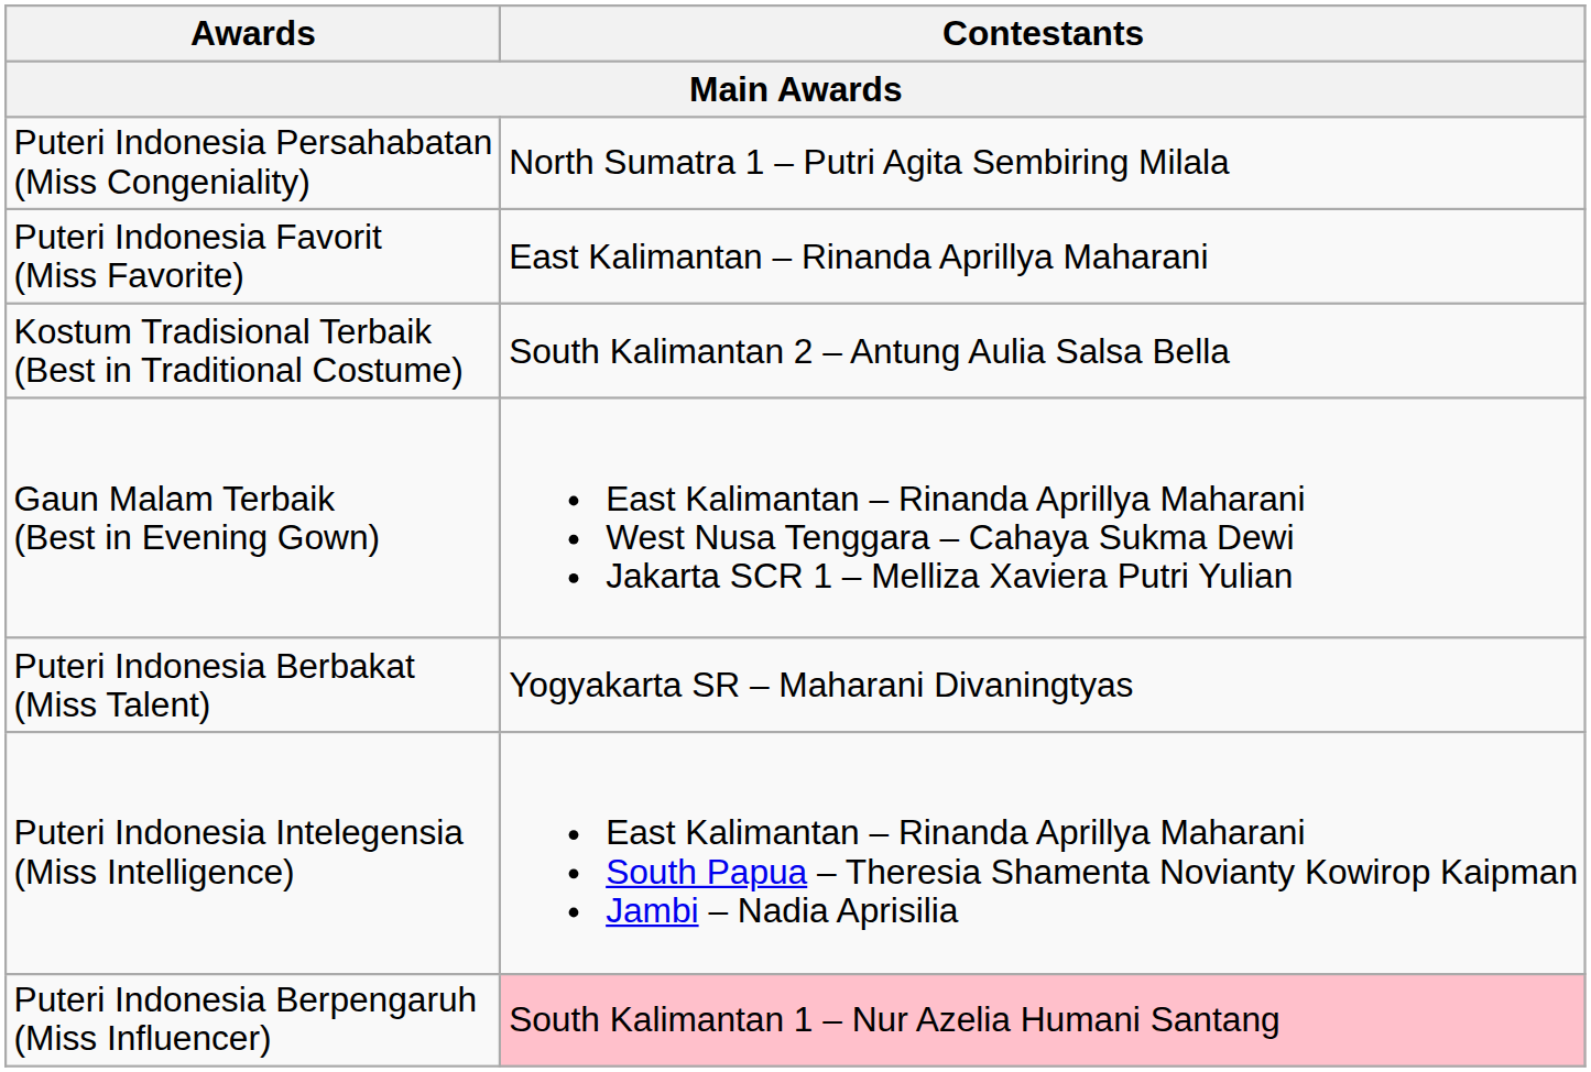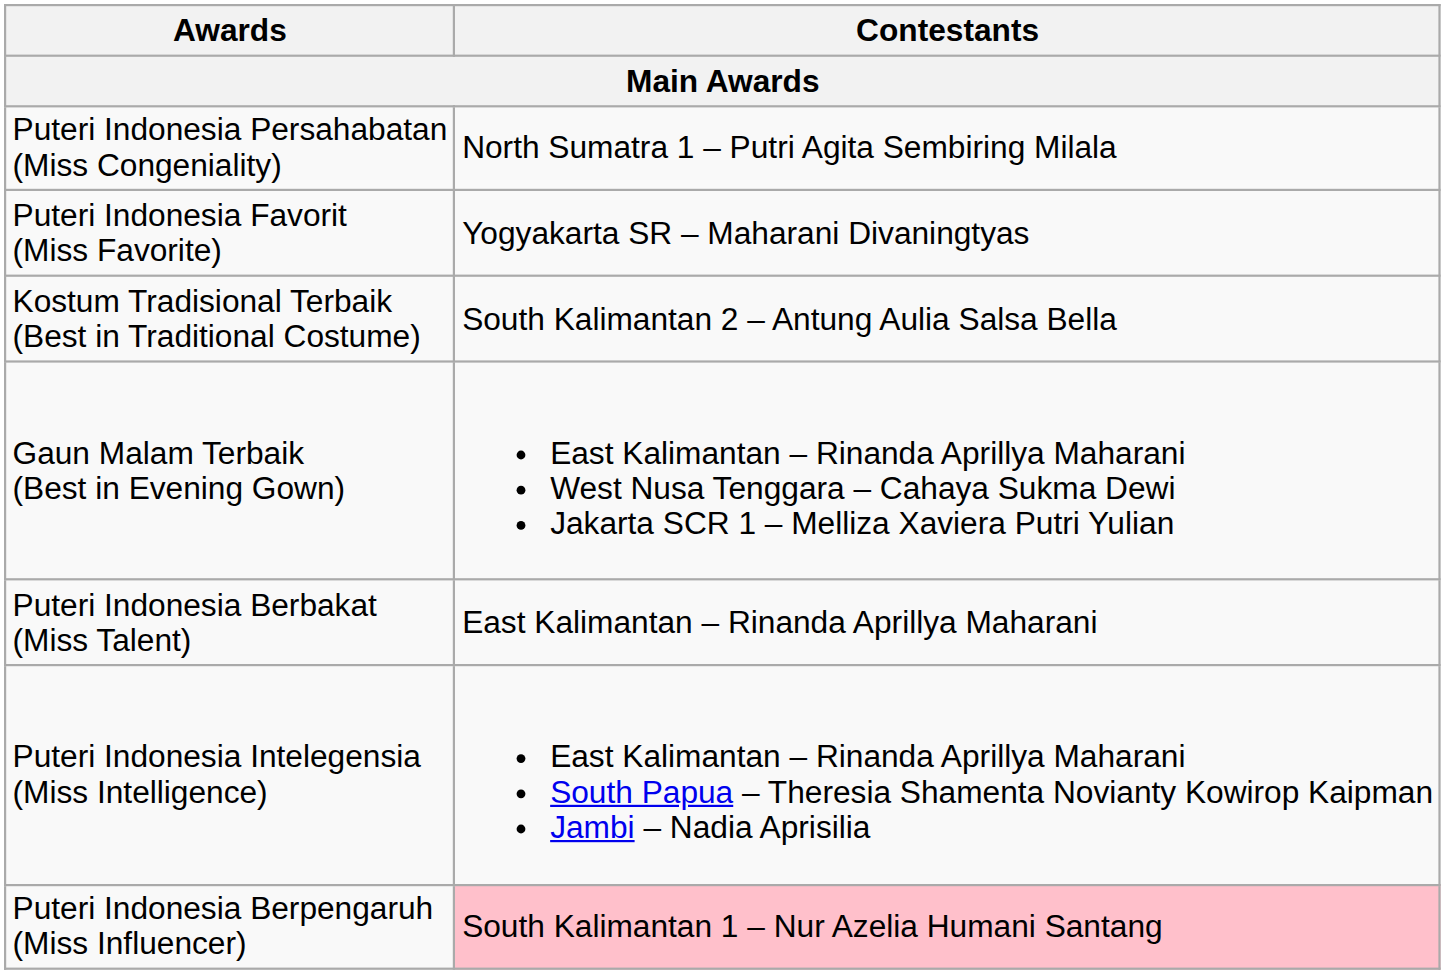 <table class="wikitable" style="font-size: 90%;">
 <tr>
 <th>Awards</th>
 <th>Contestants</th>
 </tr>
 <tr>
 <th colspan="2">Main Awards</th>
 </tr>
 <tr>
 <td>Puteri Indonesia Persahabatan<br>(Miss Congeniality)</td>
 <td>North Sumatra 1 – Putri Agita Sembiring Milala</td>
 </tr>
 <tr>
 <td>Puteri Indonesia Favorit<br>(Miss Favorite)</td>
-<td>East Kalimantan – Rinanda Aprillya Maharani</td>
+<td>Yogyakarta SR – Maharani Divaningtyas</td>
 </tr>
 <tr>
 <td>Kostum Tradisional Terbaik<br>(Best in Traditional Costume)</td>
 <td>South Kalimantan 2 – Antung Aulia Salsa Bella</td>
 </tr>
 <tr>
 <td>Gaun Malam Terbaik<br>(Best in Evening Gown)</td>
 <td><br><ul><li> East Kalimantan – Rinanda Aprillya Maharani</li><li> West Nusa Tenggara – Cahaya Sukma Dewi</li><li> Jakarta SCR 1 – Melliza Xaviera Putri Yulian</li></ul></td>
 </tr>
 <tr>
 <td>Puteri Indonesia Berbakat<br>(Miss Talent)</td>
-<td>Yogyakarta SR – Maharani Divaningtyas</td>
+<td>East Kalimantan – Rinanda Aprillya Maharani</td>
 </tr>
 <tr>
 <td>Puteri Indonesia Intelegensia<br>(Miss Intelligence)</td>
 <td><br><ul><li> East Kalimantan – Rinanda Aprillya Maharani</li><li> <a href='#'>South Papua</a> – Theresia Shamenta Novianty Kowirop Kaipman</li><li> <a href='#'>Jambi</a> – Nadia Aprisilia</li></ul></td>
 </tr>
 <tr>
 <td>Puteri Indonesia Berpengaruh<br>(Miss Influencer)</td>
 <td style="background: pink;">South Kalimantan 1 – Nur Azelia Humani Santang</td>
 </tr>
 </table>
